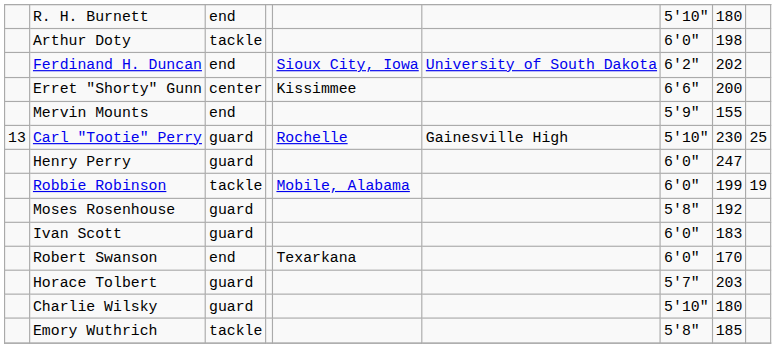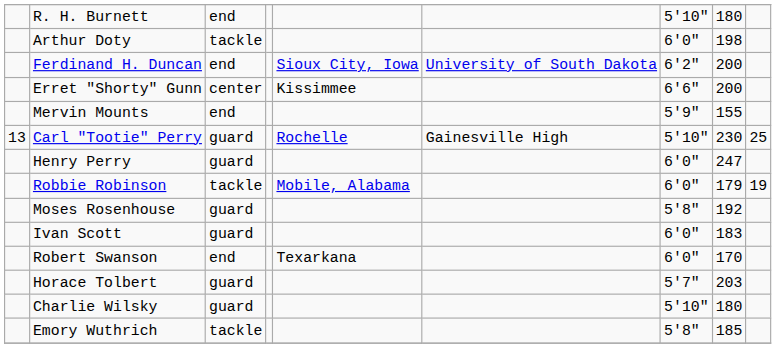 <table class="wikitable">
 <tr>
 </tr>
 <tr>
 <td></td>
 <td>R. H. Burnett</td>
 <td>end</td>
 <td></td>
 <td></td>
 <td></td>
 <td>5'10"</td>
 <td>180</td>
 <td></td>
 </tr>
 <tr>
 <td></td>
 <td>Arthur Doty</td>
 <td>tackle</td>
 <td></td>
 <td></td>
 <td></td>
 <td>6'0"</td>
 <td>198</td>
 <td></td>
 </tr>
 <tr>
 <td></td>
 <td><a href='#'>Ferdinand H. Duncan</a></td>
 <td>end</td>
 <td></td>
 <td><a href='#'>Sioux City, Iowa</a></td>
 <td><a href='#'>University of South Dakota</a></td>
 <td>6'2"</td>
-<td>202</td>
+<td>200</td>
 <td></td>
 </tr>
 <tr>
 <td></td>
 <td>Erret "Shorty" Gunn</td>
 <td>center</td>
 <td></td>
 <td>Kissimmee</td>
 <td></td>
 <td>6'6"</td>
 <td>200</td>
 <td></td>
 </tr>
 <tr>
 <td></td>
 <td>Mervin Mounts</td>
 <td>end</td>
 <td></td>
 <td></td>
 <td></td>
 <td>5'9"</td>
 <td>155</td>
 <td></td>
 </tr>
 <tr>
 <td>13</td>
 <td><a href='#'>Carl "Tootie" Perry</a></td>
 <td>guard</td>
 <td></td>
 <td><a href='#'>Rochelle</a></td>
 <td>Gainesville High</td>
 <td>5'10"</td>
 <td>230</td>
 <td>25</td>
 </tr>
 <tr>
 <td></td>
 <td>Henry Perry</td>
 <td>guard</td>
 <td></td>
 <td></td>
 <td></td>
 <td>6'0"</td>
 <td>247</td>
 </tr>
 <tr>
 <td></td>
 <td><a href='#'>Robbie Robinson</a></td>
 <td>tackle</td>
 <td></td>
 <td><a href='#'>Mobile, Alabama</a></td>
 <td></td>
 <td>6'0"</td>
-<td>199</td>
+<td>179</td>
 <td>19</td>
 </tr>
 <tr>
 <td></td>
 <td>Moses Rosenhouse</td>
 <td>guard</td>
 <td></td>
 <td></td>
 <td></td>
 <td>5'8"</td>
 <td>192</td>
 </tr>
 <tr>
 <td></td>
 <td>Ivan Scott</td>
 <td>guard</td>
 <td></td>
 <td></td>
 <td></td>
 <td>6'0"</td>
 <td>183</td>
 <td></td>
 </tr>
 <tr>
 <td></td>
 <td>Robert Swanson</td>
 <td>end</td>
 <td></td>
 <td>Texarkana</td>
 <td></td>
 <td>6'0"</td>
 <td>170</td>
 <td></td>
 </tr>
 <tr>
 <td></td>
 <td>Horace Tolbert</td>
 <td>guard</td>
 <td></td>
 <td></td>
 <td></td>
 <td>5'7"</td>
 <td>203</td>
 <td></td>
 </tr>
 <tr>
 <td></td>
 <td>Charlie Wilsky</td>
 <td>guard</td>
 <td></td>
 <td></td>
 <td></td>
 <td>5'10"</td>
 <td>180</td>
 </tr>
 <tr>
 <td></td>
 <td>Emory Wuthrich</td>
 <td>tackle</td>
 <td></td>
 <td></td>
 <td></td>
 <td>5'8"</td>
 <td>185</td>
 <td></td>
 </tr>
 <tr>
 </tr>
 </table>
